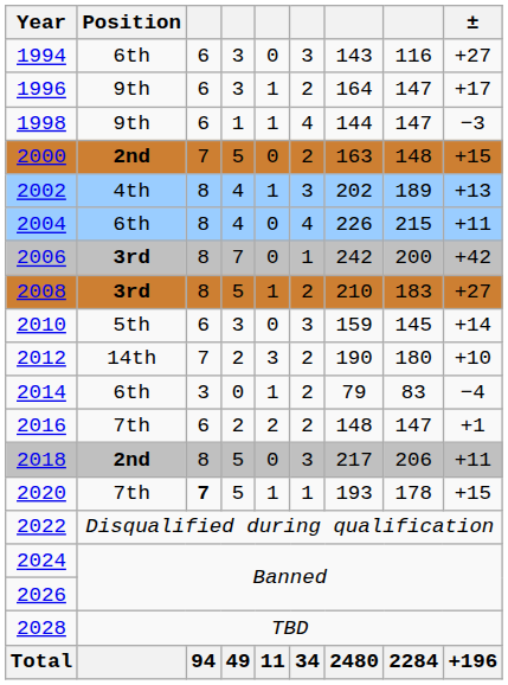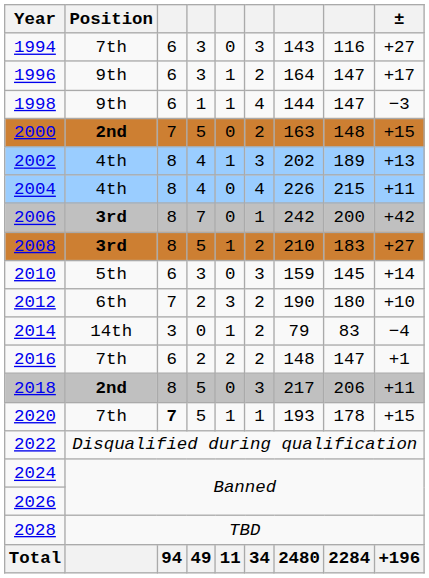 <table class="wikitable" style="text-align: center;">
 <tr>
 <th>Year</th>
 <th>Position</th>
 <th width="15"></th>
 <th width="15"></th>
 <th width="15"></th>
 <th width="15"></th>
 <th></th>
 <th></th>
 <th>±</th>
 </tr>
 <tr>
 <td> <a href='#'>1994</a></td>
-<td>6th</td>
+<td>7th</td>
 <td>6</td>
 <td>3</td>
 <td>0</td>
 <td>3</td>
 <td>143</td>
 <td>116</td>
 <td>+27</td>
 </tr>
 <tr>
 <td> <a href='#'>1996</a></td>
 <td>9th</td>
 <td>6</td>
 <td>3</td>
 <td>1</td>
 <td>2</td>
 <td>164</td>
 <td>147</td>
 <td>+17</td>
 </tr>
 <tr>
 <td> <a href='#'>1998</a></td>
 <td>9th</td>
 <td>6</td>
 <td>1</td>
 <td>1</td>
 <td>4</td>
 <td>144</td>
 <td>147</td>
 <td>−3</td>
 </tr>
 <tr bgcolor=CD7F32>
 <td> <a href='#'>2000</a></td>
 <td><strong>2nd</strong> </td>
 <td>7</td>
 <td>5</td>
 <td>0</td>
 <td>2</td>
 <td>163</td>
 <td>148</td>
 <td>+15</td>
 </tr>
 <tr style="background:#9acdff;">
 <td> <a href='#'>2002</a></td>
 <td>4th</td>
 <td>8</td>
 <td>4</td>
 <td>1</td>
 <td>3</td>
 <td>202</td>
 <td>189</td>
 <td>+13</td>
 </tr>
 <tr style="background:#9acdff;">
 <td> <a href='#'>2004</a></td>
-<td>6th</td>
+<td>4th</td>
 <td>8</td>
 <td>4</td>
 <td>0</td>
 <td>4</td>
 <td>226</td>
 <td>215</td>
 <td>+11</td>
 </tr>
 <tr style="background: silver">
 <td> <a href='#'>2006</a></td>
 <td><strong>3rd</strong> </td>
 <td>8</td>
 <td>7</td>
 <td>0</td>
 <td>1</td>
 <td>242</td>
 <td>200</td>
 <td>+42</td>
 </tr>
 <tr bgcolor=CD7F32>
 <td> <a href='#'>2008</a></td>
 <td><strong>3rd</strong> </td>
 <td>8</td>
 <td>5</td>
 <td>1</td>
 <td>2</td>
 <td>210</td>
 <td>183</td>
 <td>+27</td>
 </tr>
 <tr>
 <td> <a href='#'>2010</a></td>
 <td>5th</td>
 <td>6</td>
 <td>3</td>
 <td>0</td>
 <td>3</td>
 <td>159</td>
 <td>145</td>
 <td>+14</td>
 </tr>
 <tr>
 <td> <a href='#'>2012</a></td>
-<td>14th</td>
+<td>6th</td>
 <td>7</td>
 <td>2</td>
 <td>3</td>
 <td>2</td>
 <td>190</td>
 <td>180</td>
 <td>+10</td>
 </tr>
 <tr>
 <td> <a href='#'>2014</a></td>
-<td>6th</td>
+<td>14th</td>
 <td>3</td>
 <td>0</td>
 <td>1</td>
 <td>2</td>
 <td>79</td>
 <td>83</td>
 <td>−4</td>
 </tr>
 <tr>
 <td> <a href='#'>2016</a></td>
 <td>7th</td>
 <td>6</td>
 <td>2</td>
 <td>2</td>
 <td>2</td>
 <td>148</td>
 <td>147</td>
 <td>+1</td>
 </tr>
 <tr style="background: silver">
 <td> <a href='#'>2018</a></td>
 <td><strong>2nd</strong> </td>
 <td>8</td>
 <td>5</td>
 <td>0</td>
 <td>3</td>
 <td>217</td>
 <td>206</td>
 <td>+11</td>
 </tr>
 <tr>
 <td> <a href='#'>2020</a></td>
 <td>7th</td>
 <td><strong>7</strong></td>
 <td>5</td>
 <td>1</td>
 <td>1</td>
 <td>193</td>
 <td>178</td>
 <td>+15</td>
 </tr>
 <tr>
 <td> <a href='#'>2022</a></td>
 <td colspan=8><em>Disqualified during qualification</em></td>
 </tr>
 <tr>
 <td> <a href='#'>2024</a></td>
 <td colspan=8 rowspan=2><em>Banned</em></td>
 </tr>
 <tr>
 <td> <a href='#'>2026</a></td>
 </tr>
 <tr>
 <td> <a href='#'>2028</a></td>
 <td colspan=8><em>TBD</em></td>
 </tr>
 <tr>
 <th>Total</th>
 <th></th>
 <th>94</th>
 <th>49</th>
 <th>11</th>
 <th>34</th>
 <th>2480</th>
 <th>2284</th>
 <th>+196</th>
 </tr>
 </table>
